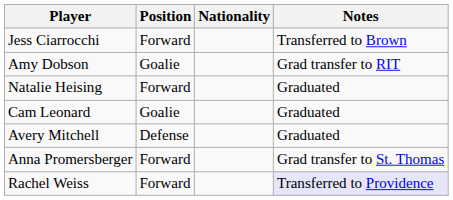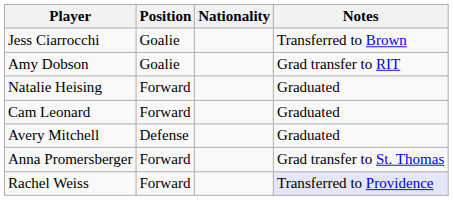 <table class="wikitable">
 <tr>
 <th>Player</th>
 <th>Position</th>
 <th>Nationality</th>
 <th>Notes</th>
 </tr>
 <tr>
 <td>Jess Ciarrocchi</td>
-<td>Forward</td>
+<td>Goalie</td>
 <td></td>
 <td>Transferred to <a href='#'>Brown</a></td>
 </tr>
 <tr>
 <td>Amy Dobson</td>
 <td>Goalie</td>
 <td></td>
 <td>Grad transfer to <a href='#'>RIT</a></td>
 </tr>
 <tr>
 <td>Natalie Heising</td>
 <td>Forward</td>
 <td></td>
 <td>Graduated</td>
 </tr>
 <tr>
 <td>Cam Leonard</td>
-<td>Goalie</td>
+<td>Forward</td>
 <td></td>
 <td>Graduated</td>
 </tr>
 <tr>
 <td>Avery Mitchell</td>
 <td>Defense</td>
 <td></td>
 <td>Graduated</td>
 </tr>
 <tr>
 <td>Anna Promersberger</td>
 <td>Forward</td>
 <td></td>
 <td>Grad transfer to <a href='#'>St. Thomas</a></td>
 </tr>
 <tr>
 <td>Rachel Weiss</td>
 <td>Forward</td>
 <td></td>
 <td style="background: lavender;">Transferred to <a href='#'>Providence</a></td>
 </tr>
 </table>
